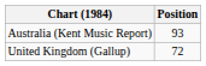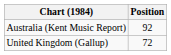 <table class="wikitable">
 <tr>
 <th>Chart (1984)</th>
 <th>Position</th>
 </tr>
 <tr>
 <td>Australia (Kent Music Report)</td>
-<td align="center">93</td>
+<td align="center">92</td>
 </tr>
 <tr>
 <td>United Kingdom (Gallup)</td>
 <td align="center">72</td>
 </tr>
 </table>
